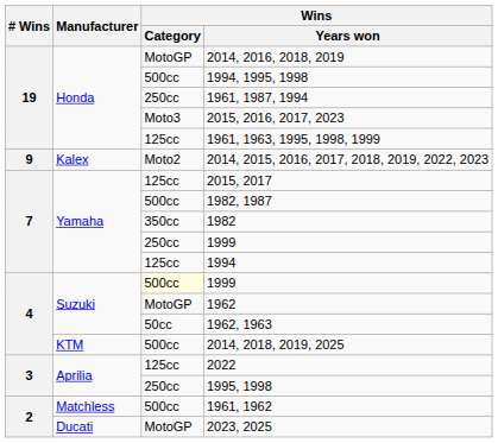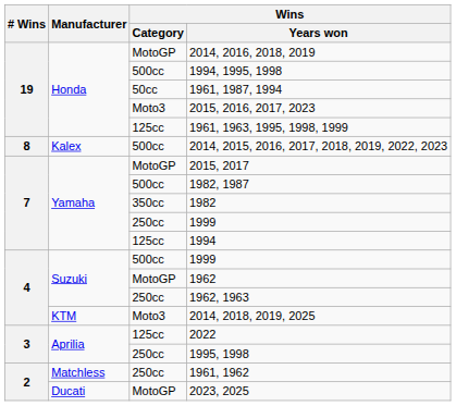 <table class="wikitable" style="font-size: 95%;">
 <tr>
 <th rowspan=2># Wins</th>
 <th rowspan=2>Manufacturer</th>
 <th colspan=2>Wins</th>
 </tr>
 <tr>
 <th>Category</th>
 <th>Years won</th>
 </tr>
 <tr>
 <th rowspan=5>19</th>
 <td rowspan=5> <a href='#'>Honda</a></td>
 <td>MotoGP</td>
 <td>2014, 2016, 2018, 2019</td>
 </tr>
 <tr>
 <td>500cc</td>
 <td>1994, 1995, 1998</td>
 </tr>
 <tr>
-<td>250cc</td>
+<td>50cc</td>
 <td>1961, 1987, 1994</td>
 </tr>
 <tr>
 <td>Moto3</td>
 <td>2015, 2016, 2017, 2023</td>
 </tr>
 <tr>
 <td>125cc</td>
 <td>1961, 1963, 1995, 1998, 1999</td>
 </tr>
 <tr>
-<th>9</th>
+<th>8</th>
 <td> <a href='#'>Kalex</a></td>
-<td>Moto2</td>
+<td>500cc</td>
 <td>2014, 2015, 2016, 2017, 2018, 2019, 2022, 2023</td>
 </tr>
 <tr>
 <th rowspan=5>7</th>
 <td rowspan=5> <a href='#'>Yamaha</a></td>
-<td>125cc</td>
+<td>MotoGP</td>
 <td>2015, 2017</td>
 </tr>
 <tr>
 <td>500cc</td>
 <td>1982, 1987</td>
 </tr>
 <tr>
 <td>350cc</td>
 <td>1982</td>
 </tr>
 <tr>
 <td>250cc</td>
 <td>1999</td>
 </tr>
 <tr>
 <td>125cc</td>
 <td>1994</td>
 </tr>
 <tr>
 <th rowspan=4>4</th>
 <td rowspan=3> <a href='#'>Suzuki</a></td>
-<td style="background: lightyellow;">500cc</td>
+<td>500cc</td>
 <td>1999</td>
 </tr>
 <tr>
 <td>MotoGP</td>
 <td>1962</td>
 </tr>
 <tr>
-<td>50cc</td>
+<td>250cc</td>
 <td>1962, 1963</td>
 </tr>
 <tr>
 <td> <a href='#'>KTM</a></td>
-<td>500cc</td>
+<td>Moto3</td>
 <td>2014, 2018, 2019, 2025</td>
 </tr>
 <tr>
 <th rowspan=2>3</th>
 <td rowspan=2> <a href='#'>Aprilia</a></td>
 <td>125cc</td>
 <td>2022</td>
 </tr>
 <tr>
 <td>250cc</td>
 <td>1995, 1998</td>
 </tr>
 <tr>
 <th rowspan=2>2</th>
 <td> <a href='#'>Matchless</a></td>
-<td>500cc</td>
+<td>250cc</td>
 <td>1961, 1962</td>
 </tr>
 <tr>
 <td> <a href='#'>Ducati</a></td>
 <td>MotoGP</td>
 <td>2023, 2025</td>
 </tr>
 </table>
